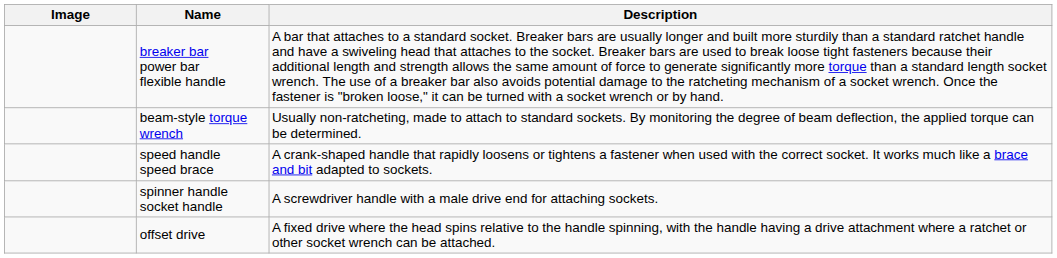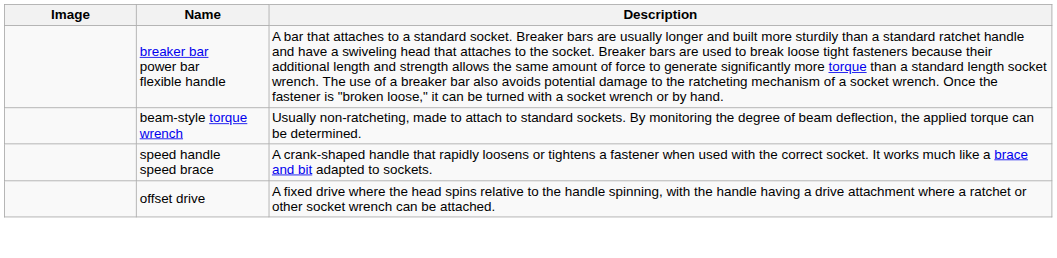 <table class="wikitable">
 <tr>
 <th style="width: 150px;">Image</th>
 <th style="width: 150px;">Name</th>
 <th>Description</th>
 </tr>
 <tr>
 <td></td>
 <td><a href='#'>breaker bar</a><br>power bar<br>flexible handle</td>
 <td>A bar that attaches to a standard socket. Breaker bars are usually longer and built more sturdily than a standard ratchet handle and have a swiveling head that attaches to the socket. Breaker bars are used to break loose tight fasteners because their additional length and strength allows the same amount of force to generate significantly more <a href='#'>torque</a> than a standard length socket wrench. The use of a breaker bar also avoids potential damage to the ratcheting mechanism of a socket wrench. Once the fastener is "broken loose," it can be turned with a socket wrench or by hand.</td>
 </tr>
 <tr>
 <td></td>
 <td>beam-style <a href='#'>torque wrench</a></td>
 <td>Usually non-ratcheting, made to attach to standard sockets. By monitoring the degree of beam deflection, the applied torque can be determined.</td>
 </tr>
 <tr>
 <td></td>
 <td>speed handle<br>speed brace</td>
 <td>A crank-shaped handle that rapidly loosens or tightens a fastener when used with the correct socket. It works much like a <a href='#'>brace and bit</a> adapted to sockets.</td>
 </tr>
 <tr>
 <td></td>
-<td>spinner handle<br>socket handle</td>
-<td>A screwdriver handle with a male drive end for attaching sockets.</td>
-</tr>
-<tr>
-<td></td>
 <td>offset drive</td>
 <td>A fixed drive where the head spins relative to the handle spinning, with the handle having a drive attachment where a ratchet or other socket wrench can be attached.</td>
 </tr>
 </table>
